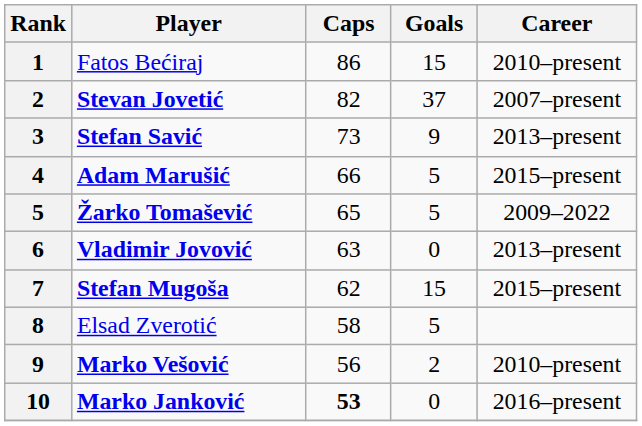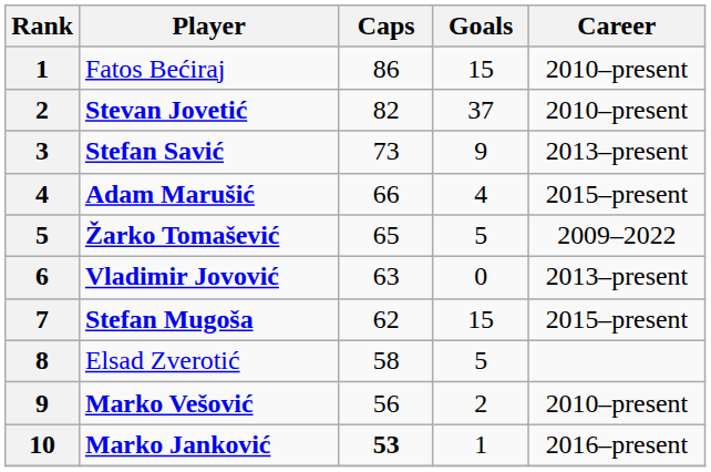 <table class="wikitable sortable" style="text-align:center">
 <tr>
 <th width="30">Rank</th>
 <th width="150">Player</th>
 <th width="50">Caps</th>
 <th width="50">Goals</th>
 <th width="100">Career</th>
 </tr>
 <tr>
 <th>1</th>
 <td align=left><a href='#'>Fatos Bećiraj</a></td>
 <td>86</td>
 <td>15</td>
 <td>2010–present</td>
 </tr>
 <tr>
 <th>2</th>
 <td align=left><strong><a href='#'>Stevan Jovetić</a></strong></td>
 <td>82</td>
 <td>37</td>
-<td>2007–present</td>
+<td>2010–present</td>
 </tr>
 <tr>
 <th>3</th>
 <td align=left><strong><a href='#'>Stefan Savić</a></strong></td>
 <td>73</td>
 <td>9</td>
 <td>2013–present</td>
 </tr>
 <tr>
 <th>4</th>
 <td align=left><strong><a href='#'>Adam Marušić</a></strong></td>
 <td>66</td>
-<td>5</td>
+<td>4</td>
 <td>2015–present</td>
 </tr>
 <tr>
 <th>5</th>
 <td align=left><strong><a href='#'>Žarko Tomašević</a></strong></td>
 <td>65</td>
 <td>5</td>
 <td>2009–2022</td>
 </tr>
 <tr>
 <th><strong>6</strong></th>
 <td align="left"><strong><a href='#'>Vladimir Jovović</a></strong></td>
 <td>63</td>
 <td>0</td>
 <td>2013–present</td>
 </tr>
 <tr>
 <th>7</th>
 <td align=left><strong><a href='#'>Stefan Mugoša</a></strong></td>
 <td>62</td>
 <td>15</td>
 <td>2015–present</td>
 </tr>
 <tr>
 <th>8</th>
 <td align=left><a href='#'>Elsad Zverotić</a></td>
 <td>58</td>
 <td>5</td>
 <td></td>
 </tr>
 <tr>
 <th>9</th>
 <td align=left><strong><a href='#'>Marko Vešović</a></strong></td>
 <td>56</td>
 <td>2</td>
 <td>2010–present</td>
 </tr>
 <tr>
 <th>10</th>
 <td align=left><strong><a href='#'>Marko Janković</a></strong></td>
 <td><strong>53</strong></td>
-<td>0</td>
+<td>1</td>
 <td>2016–present</td>
 </tr>
 <tr>
 </tr>
 </table>
